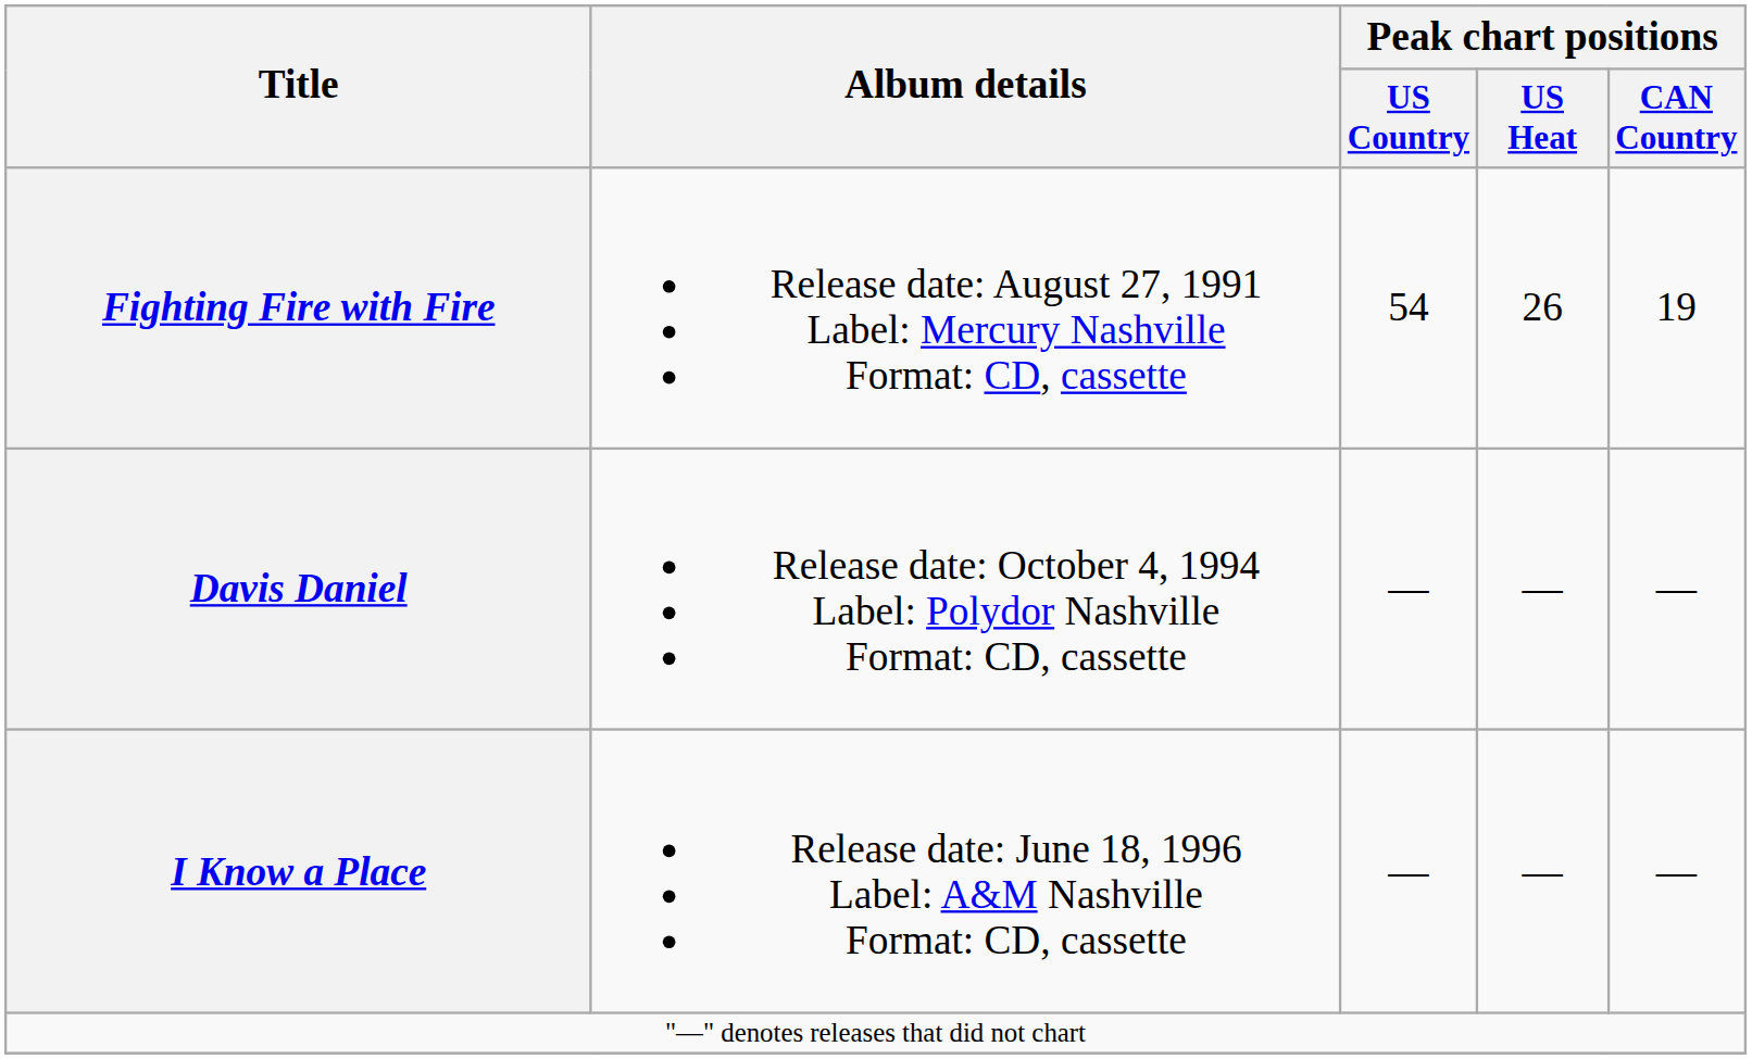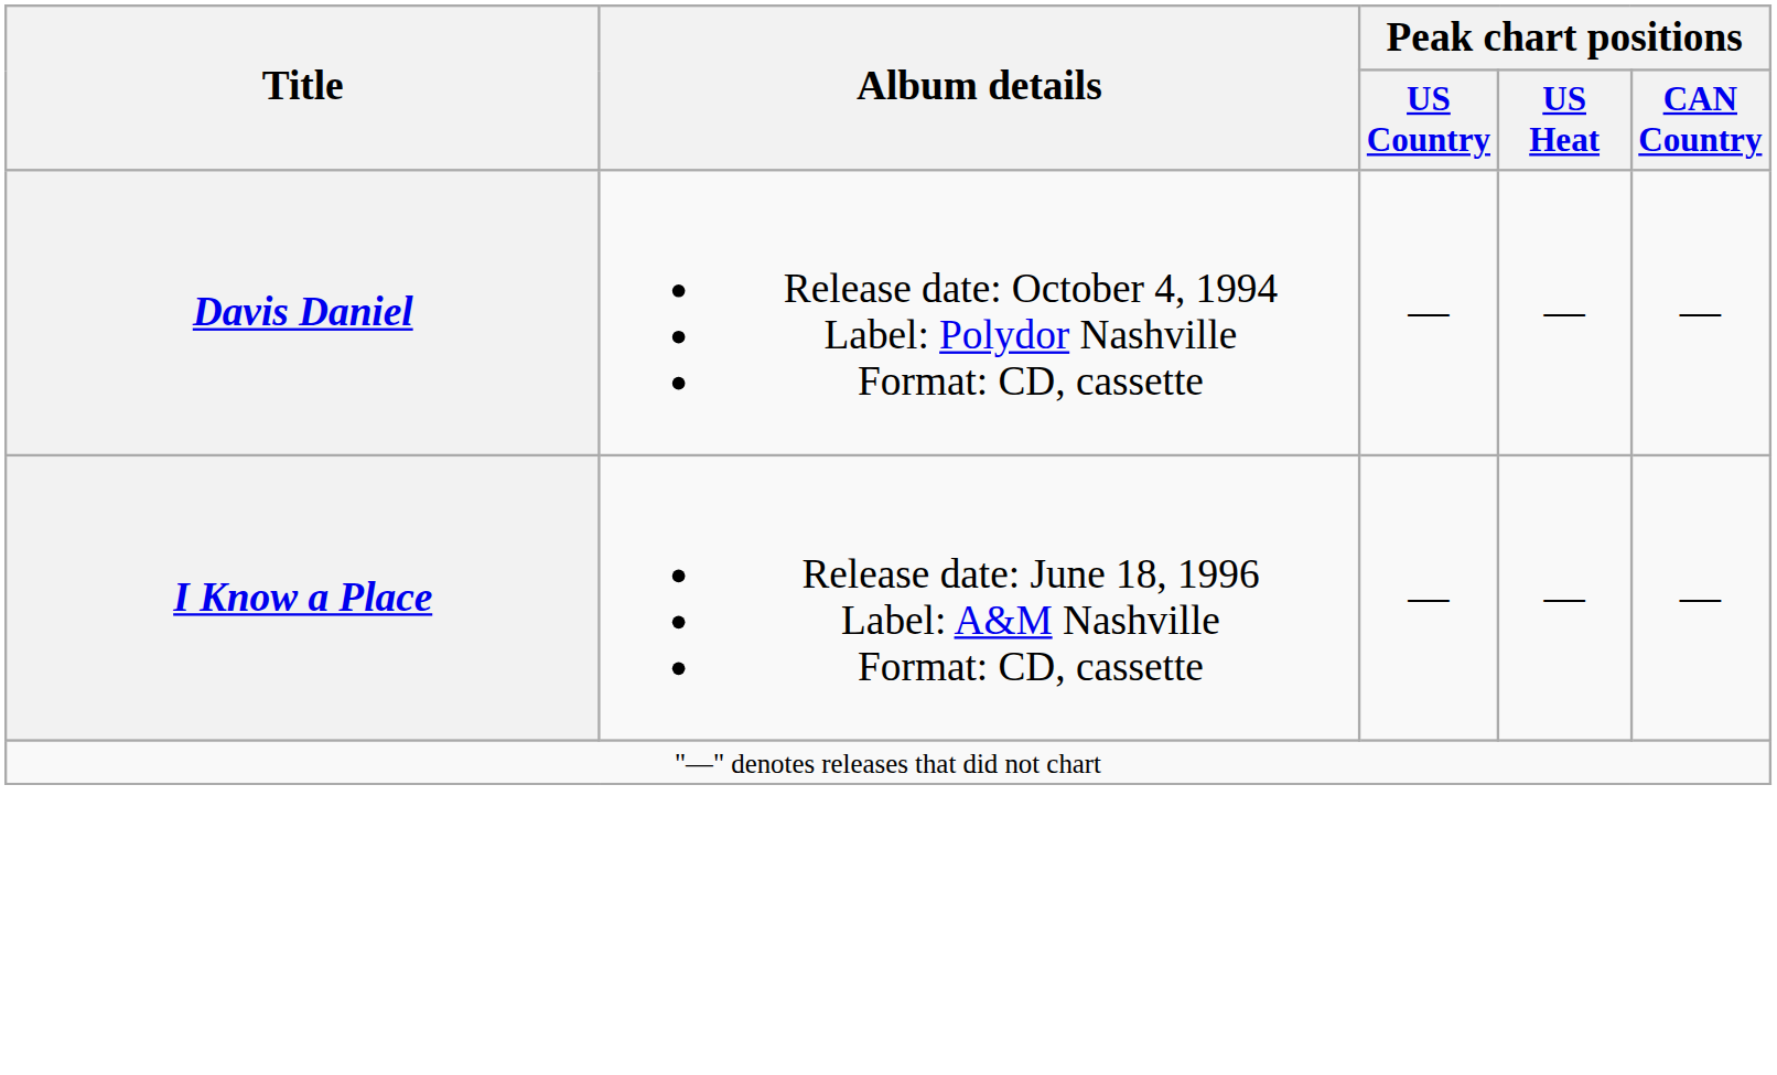 <table class="wikitable plainrowheaders" style="text-align:center;">
 <tr>
 <th rowspan="2" style="width:14em;">Title</th>
 <th rowspan="2" style="width:18em;">Album details</th>
 <th colspan="3">Peak chart positions</th>
 </tr>
 <tr style="font-size:smaller;">
 <th width="45"><a href='#'>US Country</a><br></th>
 <th width="45"><a href='#'>US Heat</a></th>
 <th width="45"><a href='#'>CAN Country</a><br></th>
-</tr>
-<tr>
-<th scope="row"><em><a href='#'>Fighting Fire with Fire</a></em></th>
-<td><br><ul><li>Release date: August 27, 1991</li><li>Label: <a href='#'>Mercury Nashville</a></li><li>Format: <a href='#'>CD</a>, <a href='#'>cassette</a></li></ul></td>
-<td>54</td>
-<td>26</td>
-<td>19</td>
 </tr>
 <tr>
 <th scope="row"><em><a href='#'>Davis Daniel</a></em></th>
 <td><br><ul><li>Release date: October 4, 1994</li><li>Label: <a href='#'>Polydor</a> Nashville</li><li>Format: CD, cassette</li></ul></td>
 <td>—</td>
 <td>—</td>
 <td>—</td>
 </tr>
 <tr>
 <th scope="row"><em><a href='#'>I Know a Place</a></em></th>
 <td><br><ul><li>Release date: June 18, 1996</li><li>Label: <a href='#'>A&M</a> Nashville</li><li>Format: CD, cassette</li></ul></td>
 <td>—</td>
 <td>—</td>
 <td>—</td>
 </tr>
 <tr>
 <td colspan="5" style="font-size:8pt">"—" denotes releases that did not chart</td>
 </tr>
 <tr>
 </tr>
 </table>
